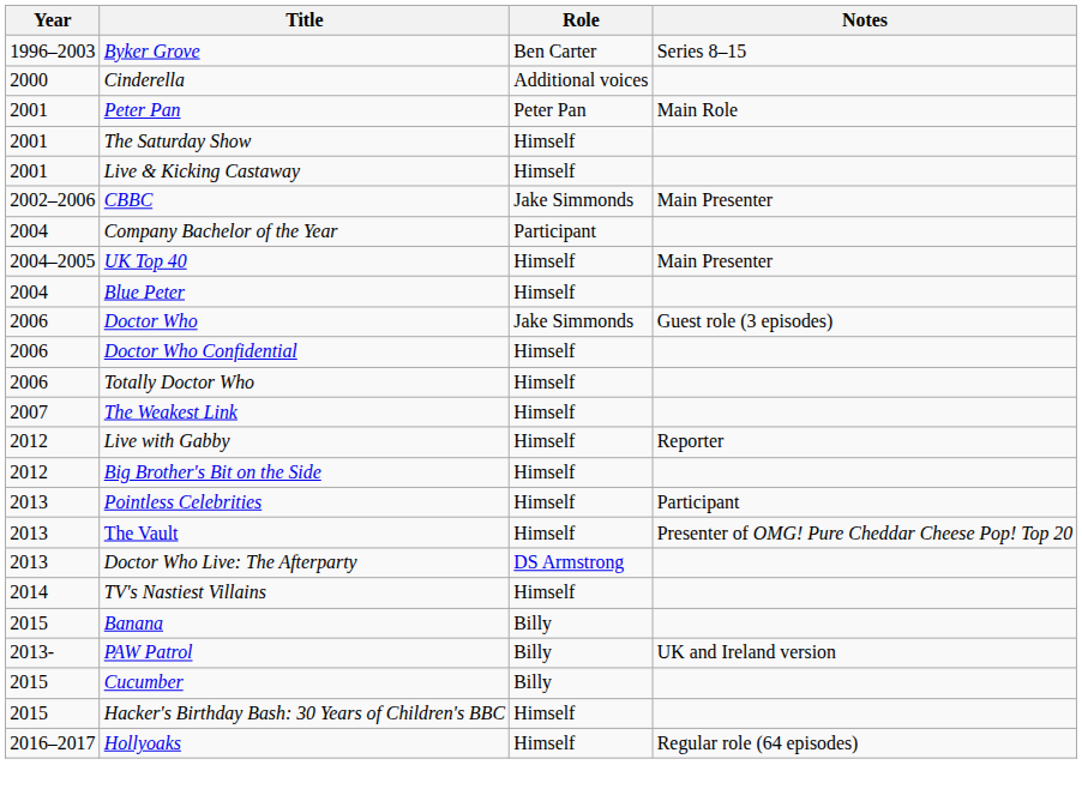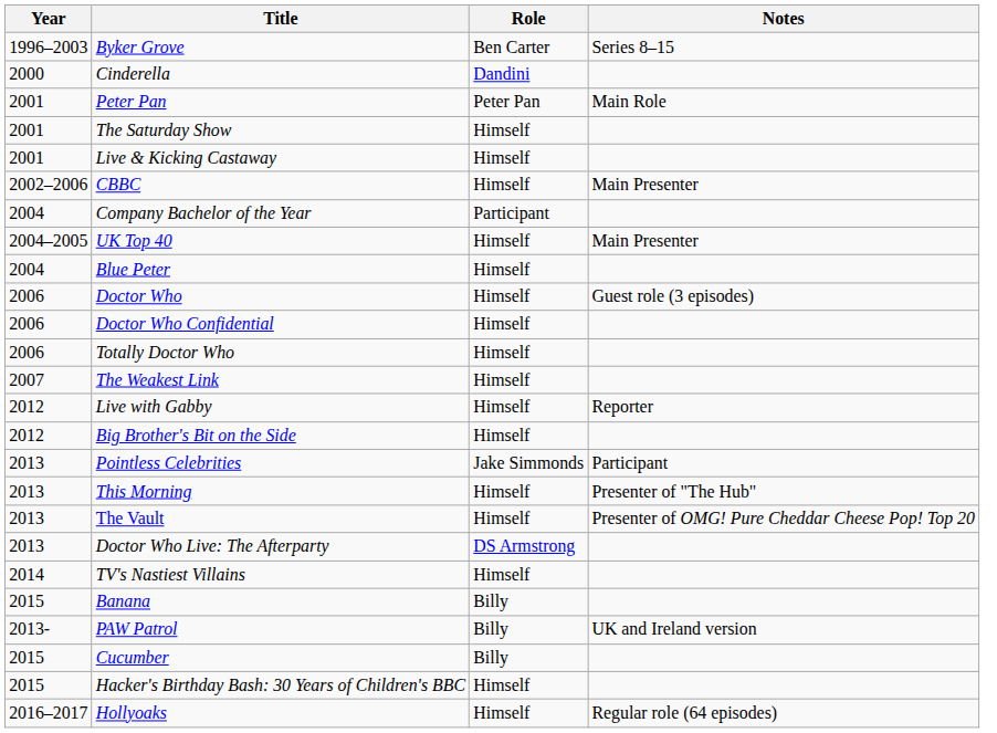 <table class="wikitable">
 <tr>
 <th>Year</th>
 <th>Title</th>
 <th>Role</th>
 <th>Notes</th>
 </tr>
 <tr>
 <td>1996–2003</td>
 <td><em><a href='#'>Byker Grove</a></em></td>
 <td>Ben Carter</td>
 <td>Series 8–15</td>
 </tr>
 <tr>
 <td>2000</td>
 <td><em>Cinderella</em></td>
-<td>Additional voices</td>
+<td><a href='#'>Dandini</a></td>
 <td></td>
 </tr>
 <tr>
 <td>2001</td>
 <td><em><a href='#'>Peter Pan</a></em></td>
 <td>Peter Pan</td>
 <td>Main Role</td>
 </tr>
 <tr>
 <td>2001</td>
 <td><em>The Saturday Show</em></td>
 <td>Himself</td>
 <td></td>
 </tr>
 <tr>
 <td>2001</td>
 <td><em>Live & Kicking Castaway</em></td>
 <td>Himself</td>
 <td></td>
 </tr>
 <tr>
 <td>2002–2006</td>
 <td><em><a href='#'>CBBC</a></em></td>
-<td>Jake Simmonds</td>
+<td>Himself</td>
 <td>Main Presenter</td>
 </tr>
 <tr>
 <td>2004</td>
 <td><em>Company Bachelor of the Year</em></td>
 <td>Participant</td>
 <td></td>
 </tr>
 <tr>
 <td>2004–2005</td>
 <td><em><a href='#'>UK Top 40</a></em></td>
 <td>Himself</td>
 <td>Main Presenter</td>
 </tr>
 <tr>
 <td>2004</td>
 <td><em><a href='#'>Blue Peter</a></em></td>
 <td>Himself</td>
 <td></td>
 </tr>
 <tr>
 <td>2006</td>
 <td><em><a href='#'>Doctor Who</a></em></td>
-<td>Jake Simmonds</td>
+<td>Himself</td>
 <td>Guest role (3 episodes)</td>
 </tr>
 <tr>
 <td>2006</td>
 <td><em><a href='#'>Doctor Who Confidential</a></em></td>
 <td>Himself</td>
 <td></td>
 </tr>
 <tr>
 <td>2006</td>
 <td><em>Totally Doctor Who</em></td>
 <td>Himself</td>
 <td></td>
 </tr>
 <tr>
 <td>2007</td>
 <td><em><a href='#'>The Weakest Link</a></em></td>
 <td>Himself</td>
 <td></td>
 </tr>
 <tr>
 <td>2012</td>
 <td><em>Live with Gabby</em></td>
 <td>Himself</td>
 <td>Reporter</td>
 </tr>
 <tr>
 <td>2012</td>
 <td><em><a href='#'>Big Brother's Bit on the Side</a></em></td>
 <td>Himself</td>
 <td></td>
 </tr>
 <tr>
 <td>2013</td>
 <td><em><a href='#'>Pointless Celebrities</a></em></td>
+<td>Jake Simmonds</td>
+<td>Participant</td>
+</tr>
+<tr>
+<td>2013</td>
+<td><em><a href='#'>This Morning</a></em></td>
 <td>Himself</td>
-<td>Participant</td>
+<td>Presenter of "The Hub"</td>
 </tr>
 <tr>
 <td>2013</td>
 <td><a href='#'>The Vault</a></td>
 <td>Himself</td>
 <td>Presenter of <em>OMG! Pure Cheddar Cheese Pop! Top 20</em></td>
 </tr>
 <tr>
 <td>2013</td>
 <td><em>Doctor Who Live: The Afterparty</em></td>
 <td><a href='#'>DS Armstrong</a></td>
 <td></td>
 </tr>
 <tr>
 <td>2014</td>
 <td><em>TV's Nastiest Villains</em></td>
 <td>Himself</td>
 <td></td>
 </tr>
 <tr>
 <td>2015</td>
 <td><em><a href='#'>Banana</a></em></td>
 <td>Billy</td>
 <td></td>
 </tr>
 <tr>
 <td>2013-</td>
 <td><em><a href='#'>PAW Patrol</a></em></td>
 <td>Billy</td>
 <td>UK and Ireland version</td>
 </tr>
 <tr>
 <td>2015</td>
 <td><em><a href='#'>Cucumber</a></em></td>
 <td>Billy</td>
 <td></td>
 </tr>
 <tr>
 <td>2015</td>
 <td><em>Hacker's Birthday Bash: 30 Years of Children's BBC</em></td>
 <td>Himself </td>
 <td></td>
 </tr>
 <tr>
 <td>2016–2017</td>
 <td><em><a href='#'>Hollyoaks</a></em></td>
 <td>Himself</td>
 <td>Regular role (64 episodes)</td>
 </tr>
 </table>
